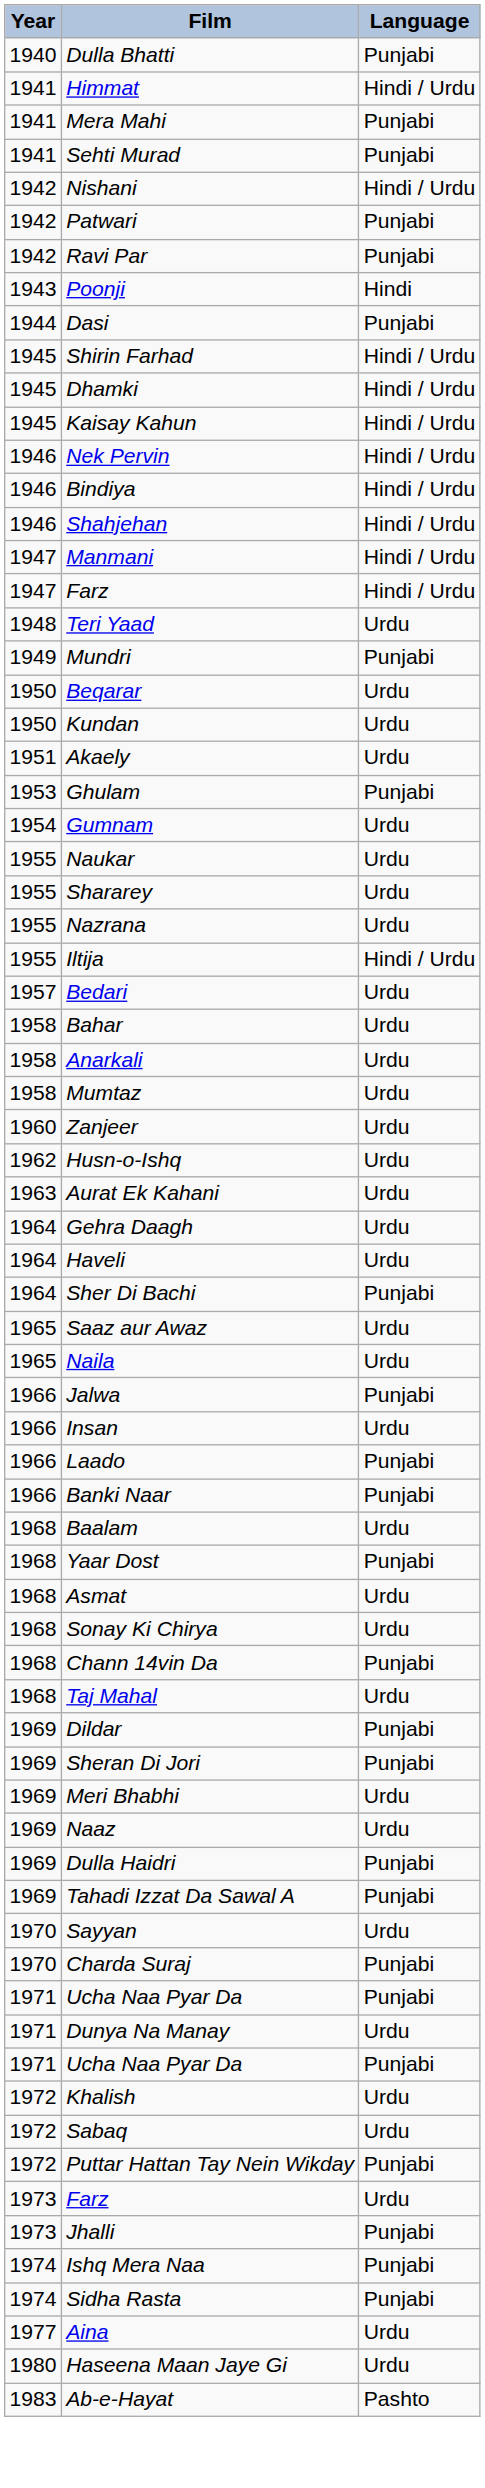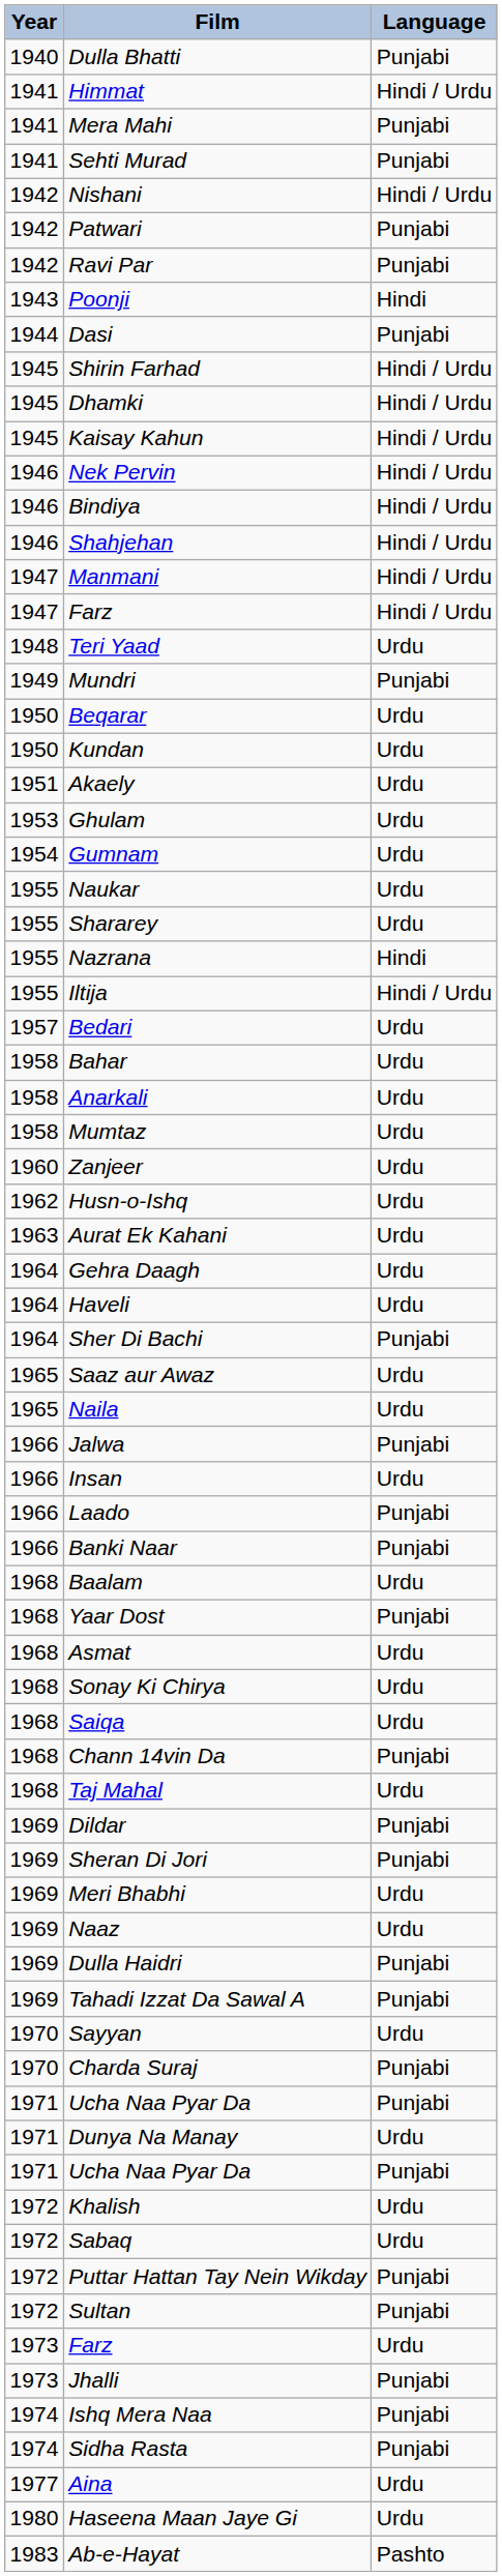 <table class="wikitable sortable plainrowheaders">
 <tr>
 <th style="background:#B0C4DE;">Year</th>
 <th style="background:#B0C4DE;">Film</th>
 <th style="background:#B0C4DE;">Language</th>
 </tr>
 <tr>
 <td>1940</td>
 <td><em>Dulla Bhatti</em></td>
 <td>Punjabi</td>
 </tr>
 <tr>
 <td>1941</td>
 <td><em><a href='#'>Himmat</a></em></td>
 <td>Hindi / Urdu</td>
 </tr>
 <tr>
 <td>1941</td>
 <td><em>Mera Mahi</em></td>
 <td>Punjabi</td>
 </tr>
 <tr>
 <td>1941</td>
 <td><em>Sehti Murad</em></td>
 <td>Punjabi</td>
 </tr>
 <tr>
 <td>1942</td>
 <td><em>Nishani</em></td>
 <td>Hindi / Urdu</td>
 </tr>
 <tr>
 <td>1942</td>
 <td><em>Patwari</em></td>
 <td>Punjabi</td>
 </tr>
 <tr>
 <td>1942</td>
 <td><em>Ravi Par</em></td>
 <td>Punjabi</td>
 </tr>
 <tr>
 <td>1943</td>
 <td><em><a href='#'>Poonji</a></em></td>
 <td>Hindi</td>
 </tr>
 <tr>
 <td>1944</td>
 <td><em>Dasi</em></td>
 <td>Punjabi</td>
 </tr>
 <tr>
 <td>1945</td>
 <td><em>Shirin Farhad</em></td>
 <td>Hindi / Urdu</td>
 </tr>
 <tr>
 <td>1945</td>
 <td><em>Dhamki</em></td>
 <td>Hindi / Urdu</td>
 </tr>
 <tr>
 <td>1945</td>
 <td><em>Kaisay Kahun</em></td>
 <td>Hindi / Urdu</td>
 </tr>
 <tr>
 <td>1946</td>
 <td><em><a href='#'>Nek Pervin</a></em></td>
 <td>Hindi / Urdu</td>
 </tr>
 <tr>
 <td>1946</td>
 <td><em>Bindiya</em></td>
 <td>Hindi / Urdu</td>
 </tr>
 <tr>
 <td>1946</td>
 <td><em><a href='#'>Shahjehan</a></em></td>
 <td>Hindi / Urdu</td>
 </tr>
 <tr>
 <td>1947</td>
 <td><em><a href='#'>Manmani</a></em></td>
 <td>Hindi / Urdu</td>
 </tr>
 <tr>
 <td>1947</td>
 <td><em>Farz</em></td>
 <td>Hindi / Urdu</td>
 </tr>
 <tr>
 <td>1948</td>
 <td><em><a href='#'>Teri Yaad</a></em></td>
 <td>Urdu</td>
 </tr>
 <tr>
 <td>1949</td>
 <td><em>Mundri</em></td>
 <td>Punjabi</td>
 </tr>
 <tr>
 <td>1950</td>
 <td><em><a href='#'>Beqarar</a></em></td>
 <td>Urdu</td>
 </tr>
 <tr>
 <td>1950</td>
 <td><em>Kundan</em></td>
 <td>Urdu</td>
 </tr>
 <tr>
 <td>1951</td>
 <td><em>Akaely</em></td>
 <td>Urdu</td>
 </tr>
 <tr>
 <td>1953</td>
 <td><em>Ghulam</em></td>
-<td>Punjabi</td>
+<td>Urdu</td>
 </tr>
 <tr>
 <td>1954</td>
 <td><em><a href='#'>Gumnam</a></em></td>
 <td>Urdu</td>
 </tr>
 <tr>
 <td>1955</td>
 <td><em>Naukar</em></td>
 <td>Urdu</td>
 </tr>
 <tr>
 <td>1955</td>
 <td><em>Shararey</em></td>
 <td>Urdu</td>
 </tr>
 <tr>
 <td>1955</td>
 <td><em>Nazrana</em></td>
-<td>Urdu</td>
+<td>Hindi</td>
 </tr>
 <tr>
 <td>1955</td>
 <td><em>Iltija</em></td>
 <td>Hindi / Urdu</td>
 </tr>
 <tr>
 <td>1957</td>
 <td><em><a href='#'>Bedari</a></em></td>
 <td>Urdu</td>
 </tr>
 <tr>
 <td>1958</td>
 <td><em>Bahar</em></td>
 <td>Urdu</td>
 </tr>
 <tr>
 <td>1958</td>
 <td><em><a href='#'>Anarkali</a></em></td>
 <td>Urdu</td>
 </tr>
 <tr>
 <td>1958</td>
 <td><em>Mumtaz</em></td>
 <td>Urdu</td>
 </tr>
 <tr>
 <td>1960</td>
 <td><em>Zanjeer</em></td>
 <td>Urdu</td>
 </tr>
 <tr>
 <td>1962</td>
 <td><em>Husn-o-Ishq</em></td>
 <td>Urdu</td>
 </tr>
 <tr>
 <td>1963</td>
 <td><em>Aurat Ek Kahani</em></td>
 <td>Urdu</td>
 </tr>
 <tr>
 <td>1964</td>
 <td><em>Gehra Daagh</em></td>
 <td>Urdu</td>
 </tr>
 <tr>
 <td>1964</td>
 <td><em>Haveli</em></td>
 <td>Urdu</td>
 </tr>
 <tr>
 <td>1964</td>
 <td><em>Sher Di Bachi</em></td>
 <td>Punjabi</td>
 </tr>
 <tr>
 <td>1965</td>
 <td><em>Saaz aur Awaz</em></td>
 <td>Urdu</td>
 </tr>
 <tr>
 <td>1965</td>
 <td><em><a href='#'>Naila</a></em></td>
 <td>Urdu</td>
 </tr>
 <tr>
 <td>1966</td>
 <td><em>Jalwa</em></td>
 <td>Punjabi</td>
 </tr>
 <tr>
 <td>1966</td>
 <td><em>Insan</em></td>
 <td>Urdu</td>
 </tr>
 <tr>
 <td>1966</td>
 <td><em>Laado</em></td>
 <td>Punjabi</td>
 </tr>
 <tr>
 <td>1966</td>
 <td><em>Banki Naar</em></td>
 <td>Punjabi</td>
 </tr>
 <tr>
 <td>1968</td>
 <td><em>Baalam</em></td>
 <td>Urdu</td>
 </tr>
 <tr>
 <td>1968</td>
 <td><em>Yaar Dost</em></td>
 <td>Punjabi</td>
 </tr>
 <tr>
 <td>1968</td>
 <td><em>Asmat</em></td>
 <td>Urdu</td>
 </tr>
 <tr>
 <td>1968</td>
 <td><em>Sonay Ki Chirya</em></td>
 <td>Urdu</td>
 </tr>
 <tr>
 <td>1968</td>
+<td><em><a href='#'>Saiqa</a></em></td>
+<td>Urdu</td>
+</tr>
+<tr>
+<td>1968</td>
 <td><em>Chann 14vin Da</em></td>
 <td>Punjabi</td>
 </tr>
 <tr>
 <td>1968</td>
 <td><em><a href='#'>Taj Mahal</a></em></td>
 <td>Urdu</td>
 </tr>
 <tr>
 <td>1969</td>
 <td><em>Dildar</em></td>
 <td>Punjabi</td>
 </tr>
 <tr>
 <td>1969</td>
 <td><em>Sheran Di Jori</em></td>
 <td>Punjabi</td>
 </tr>
 <tr>
 <td>1969</td>
 <td><em>Meri Bhabhi</em></td>
 <td>Urdu</td>
 </tr>
 <tr>
 <td>1969</td>
 <td><em>Naaz</em></td>
 <td>Urdu</td>
 </tr>
 <tr>
 <td>1969</td>
 <td><em>Dulla Haidri</em></td>
 <td>Punjabi</td>
 </tr>
 <tr>
 <td>1969</td>
 <td><em>Tahadi Izzat Da Sawal A</em></td>
 <td>Punjabi</td>
 </tr>
 <tr>
 <td>1970</td>
 <td><em>Sayyan</em></td>
 <td>Urdu</td>
 </tr>
 <tr>
 <td>1970</td>
 <td><em>Charda Suraj</em></td>
 <td>Punjabi</td>
 </tr>
 <tr>
 <td>1971</td>
 <td><em>Ucha Naa Pyar Da</em></td>
 <td>Punjabi</td>
 </tr>
 <tr>
 <td>1971</td>
 <td><em>Dunya Na Manay</em></td>
 <td>Urdu</td>
 </tr>
 <tr>
 <td>1971</td>
 <td><em>Ucha Naa Pyar Da</em></td>
 <td>Punjabi</td>
 </tr>
 <tr>
 <td>1972</td>
 <td><em>Khalish</em></td>
 <td>Urdu</td>
 </tr>
 <tr>
 <td>1972</td>
 <td><em>Sabaq</em></td>
 <td>Urdu</td>
 </tr>
 <tr>
 <td>1972</td>
 <td><em>Puttar Hattan Tay Nein Wikday</em></td>
 <td>Punjabi</td>
 </tr>
 <tr>
+<td>1972</td>
+<td><em>Sultan</em></td>
+<td>Punjabi</td>
+</tr>
+<tr>
 <td>1973</td>
 <td><em><a href='#'>Farz</a></em></td>
 <td>Urdu</td>
 </tr>
 <tr>
 <td>1973</td>
 <td><em>Jhalli</em></td>
 <td>Punjabi</td>
 </tr>
 <tr>
 <td>1974</td>
 <td><em>Ishq Mera Naa</em></td>
 <td>Punjabi</td>
 </tr>
 <tr>
 <td>1974</td>
 <td><em>Sidha Rasta</em></td>
 <td>Punjabi</td>
 </tr>
 <tr>
 <td>1977</td>
 <td><em><a href='#'>Aina</a></em></td>
 <td>Urdu</td>
 </tr>
 <tr>
 <td>1980</td>
 <td><em>Haseena Maan Jaye Gi</em></td>
 <td>Urdu</td>
 </tr>
 <tr>
 <td>1983</td>
 <td><em>Ab-e-Hayat</em></td>
 <td>Pashto</td>
 </tr>
 </table>
